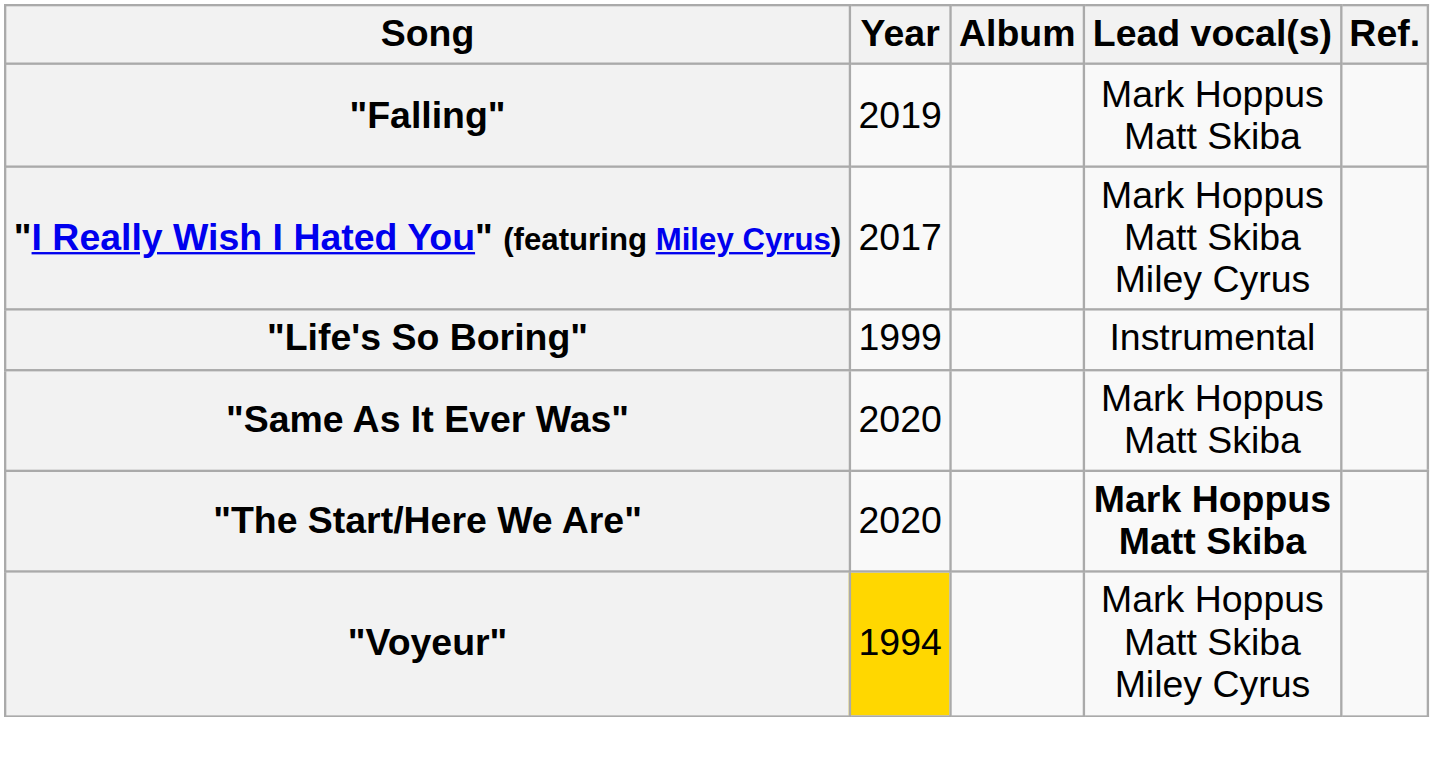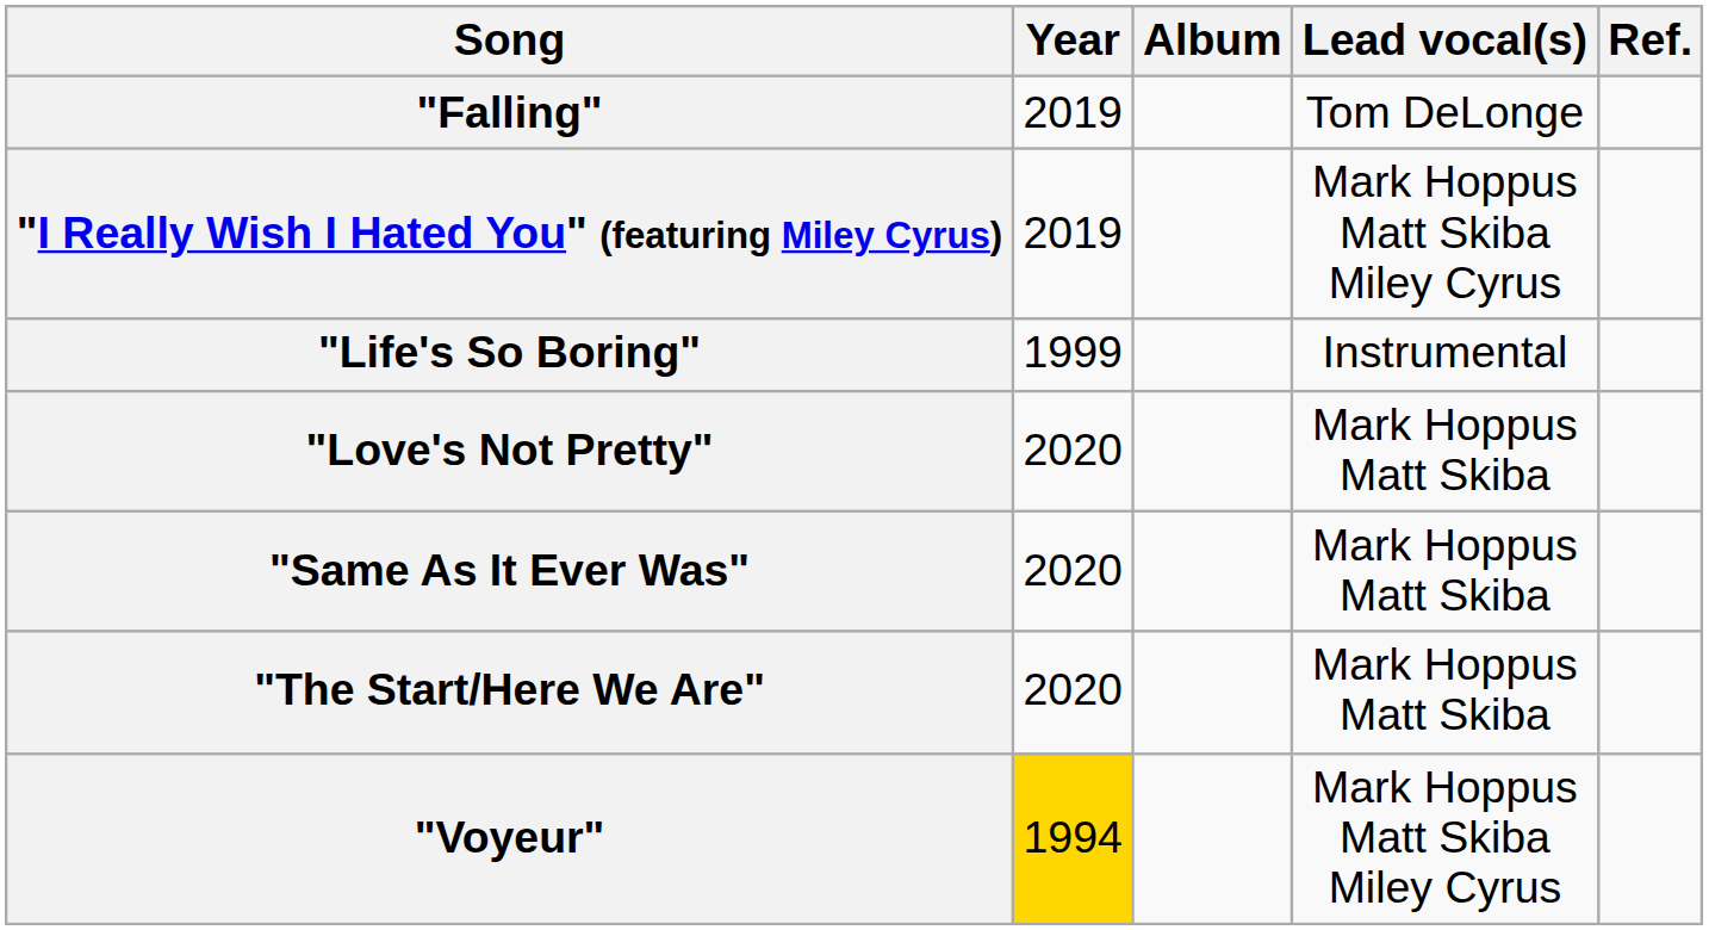 <table class="wikitable sortable plainrowheaders" style="text-align:center;">
 <tr>
 <th scope="col">Song</th>
 <th scope="col">Year</th>
 <th scope="col">Album</th>
 <th scope="col">Lead vocal(s)</th>
 <th scope="col" class="unsortable">Ref.</th>
 </tr>
 <tr>
 <th scope="row">"Falling"</th>
 <td>2019</td>
 <td></td>
-<td>Mark Hoppus<br>Matt Skiba</td>
+<td>Tom DeLonge</td>
 <td></td>
 </tr>
 <tr>
 <th scope=row>"<a href='#'>I Really Wish I Hated You</a>" <small>(featuring <a href='#'>Miley Cyrus</a>)</small></th>
-<td>2017</td>
+<td>2019</td>
 <td></td>
 <td>Mark Hoppus<br>Matt Skiba<br>Miley Cyrus</td>
 <td></td>
 </tr>
 <tr>
 <th scope=row>"Life's So Boring"</th>
 <td>1999</td>
 <td></td>
 <td>Instrumental</td>
 <td></td>
 </tr>
 <tr>
+<th scope=row>"Love's Not Pretty"</th>
+<td>2020</td>
+<td></td>
+<td>Mark Hoppus<br>Matt Skiba</td>
+<td></td>
+</tr>
+<tr>
 <th scope=row>"Same As It Ever Was"</th>
 <td>2020</td>
 <td></td>
 <td>Mark Hoppus<br>Matt Skiba</td>
 </tr>
 <tr>
 <th scope="row">"The Start/Here We Are"</th>
 <td>2020</td>
 <td></td>
-<td><strong>Mark Hoppus<br>Matt Skiba</strong></td>
+<td>Mark Hoppus<br>Matt Skiba</td>
 <td></td>
 </tr>
 <tr>
 <th scope=row>"Voyeur"</th>
 <td style="background: gold;">1994</td>
 <td></td>
 <td>Mark Hoppus<br>Matt Skiba<br>Miley Cyrus</td>
 </tr>
 </table>
